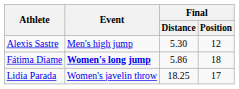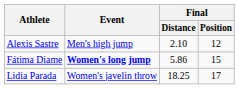 <table class=wikitable style="font-size:90%">
 <tr>
 <th rowspan="2">Athlete</th>
 <th rowspan="2">Event</th>
 <th colspan="2">Final</th>
 </tr>
 <tr style="font-size:95%">
 <th>Distance</th>
 <th>Position</th>
 </tr>
 <tr align=center>
 <td align=left><a href='#'>Alexis Sastre</a></td>
 <td align=left><a href='#'>Men's high jump</a></td>
-<td>5.30</td>
+<td>2.10</td>
 <td>12</td>
 </tr>
 <tr align=center>
 <td align=left><a href='#'>Fátima Diame</a></td>
 <td align=left><strong><a href='#'>Women's long jump</a></strong></td>
 <td>5.86</td>
-<td>18</td>
+<td>15</td>
 </tr>
 <tr align=center>
 <td align=left><a href='#'>Lidia Parada</a></td>
 <td align=left><a href='#'>Women's javelin throw</a></td>
 <td>18.25</td>
 <td>17</td>
 </tr>
 </table>
